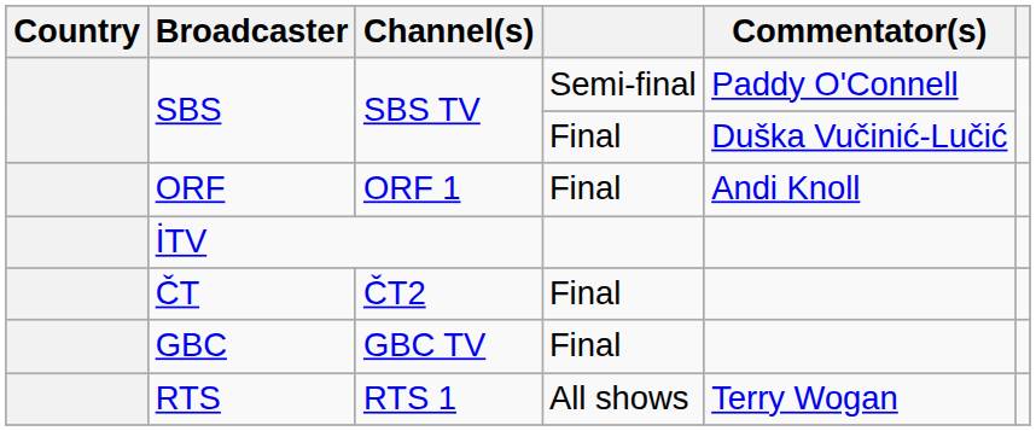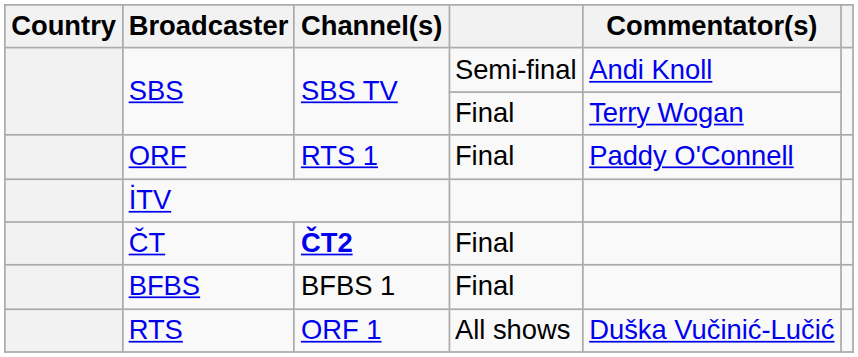 <table class="wikitable plainrowheaders">
 <tr>
 <th scope="col">Country</th>
 <th scope="col">Broadcaster</th>
 <th scope="col">Channel(s)</th>
 <th scope="col"></th>
 <th scope="col">Commentator(s)</th>
 <th scope="col"></th>
 </tr>
 <tr>
 <th scope="rowgroup" rowspan="2"></th>
 <td rowspan="2"><a href='#'>SBS</a></td>
 <td rowspan="2"><a href='#'>SBS TV</a></td>
 <td>Semi-final</td>
-<td><a href='#'>Paddy O'Connell</a></td>
+<td><a href='#'>Andi Knoll</a></td>
 <td rowspan="2"></td>
 </tr>
 <tr>
 <td>Final</td>
-<td><a href='#'>Duška Vučinić-Lučić</a></td>
+<td><a href='#'>Terry Wogan</a></td>
 </tr>
 <tr>
 <th scope="row"></th>
 <td><a href='#'>ORF</a></td>
-<td><a href='#'>ORF 1</a></td>
+<td><a href='#'>RTS 1</a></td>
 <td>Final</td>
-<td><a href='#'>Andi Knoll</a></td>
+<td><a href='#'>Paddy O'Connell</a></td>
 <td></td>
 </tr>
 <tr>
 <th scope="row"></th>
 <td colspan="2"><a href='#'>İTV</a></td>
 <td></td>
 <td></td>
 <td></td>
 </tr>
 <tr>
 <th scope="row"></th>
 <td><a href='#'>ČT</a></td>
-<td><a href='#'>ČT2</a></td>
+<td><strong><a href='#'>ČT2</a></strong></td>
 <td>Final</td>
 <td></td>
 <td></td>
 </tr>
 <tr>
 <th scope="row"></th>
-<td><a href='#'>GBC</a></td>
-<td><a href='#'>GBC TV</a></td>
+<td><a href='#'>BFBS</a></td>
+<td>BFBS 1</td>
 <td>Final</td>
 <td></td>
 <td></td>
 </tr>
 <tr>
 <th scope="rowgroup"></th>
 <td><a href='#'>RTS</a></td>
-<td><a href='#'>RTS 1</a></td>
+<td><a href='#'>ORF 1</a></td>
 <td>All shows</td>
-<td><a href='#'>Terry Wogan</a></td>
+<td><a href='#'>Duška Vučinić-Lučić</a></td>
 <td></td>
 </tr>
 </table>
